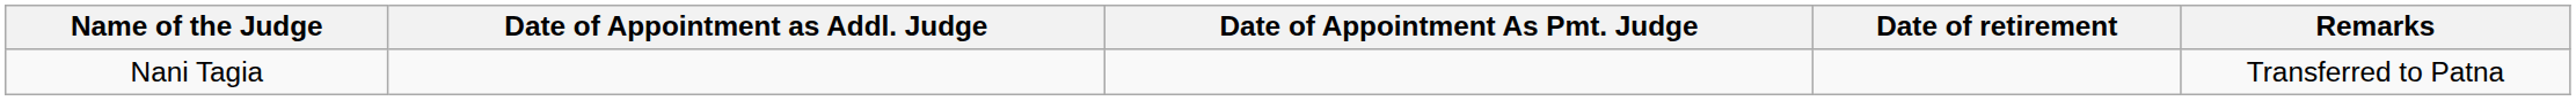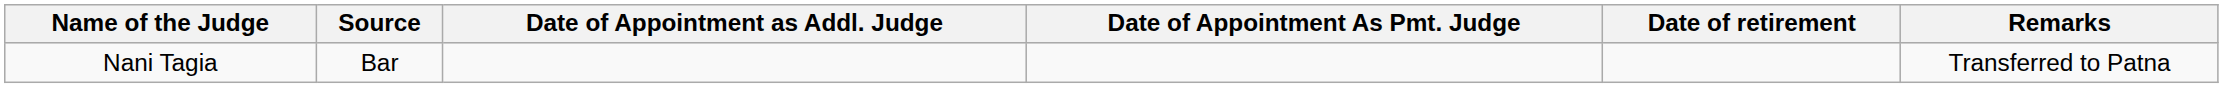 <table class="wikitable static-row-numbers static-row-header" style="text-align:center" width="92%">
 <tr>
 <th>Name of the Judge</th>
+<th>Source</th>
 <th>Date of Appointment as Addl. Judge</th>
 <th>Date of Appointment As Pmt. Judge</th>
 <th>Date of retirement</th>
 <th>Remarks</th>
 </tr>
 <tr>
 <td>Nani Tagia</td>
+<td>Bar</td>
 <td></td>
 <td></td>
 <td></td>
 <td>Transferred to Patna</td>
 </tr>
 </table>
